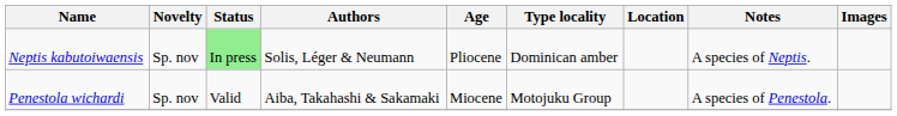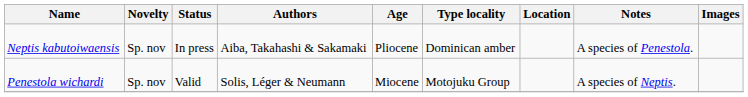 <table class="wikitable sortable" align="center" width="75%">
 <tr>
 <th>Name</th>
 <th>Novelty</th>
 <th>Status</th>
 <th>Authors</th>
 <th>Age</th>
 <th>Type locality</th>
 <th>Location</th>
 <th>Notes</th>
 <th>Images</th>
 </tr>
 <tr>
 <td><br><em><a href='#'>Neptis kabutoiwaensis</a></em></td>
 <td><br>Sp. nov</td>
-<td style="background: lightgreen;"><br>In press</td>
-<td><br>Solis, Léger & Neumann</td>
+<td><br>In press</td>
+<td><br>Aiba, Takahashi & Sakamaki</td>
 <td><br>Pliocene</td>
 <td><br>Dominican amber</td>
 <td><br></td>
-<td><br>A species of <em><a href='#'>Neptis</a></em>.</td>
+<td><br>A species of <em><a href='#'>Penestola</a></em>.</td>
 <td></td>
 </tr>
 <tr>
 <td><br><em><a href='#'>Penestola wichardi</a></em></td>
 <td><br>Sp. nov</td>
 <td><br>Valid</td>
-<td><br>Aiba, Takahashi & Sakamaki</td>
+<td><br>Solis, Léger & Neumann</td>
 <td><br>Miocene</td>
 <td><br>Motojuku Group</td>
 <td><br></td>
-<td><br>A species of <em><a href='#'>Penestola</a></em>.</td>
+<td><br>A species of <em><a href='#'>Neptis</a></em>.</td>
 <td></td>
 </tr>
 <tr>
 </tr>
 </table>
